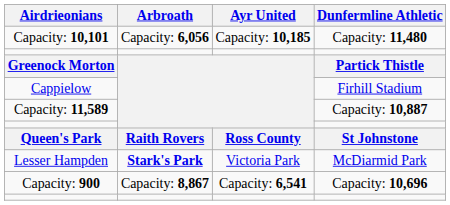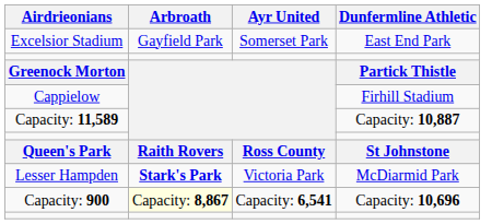 <table class="wikitable" style="text-align:center">
 <tr>
 <th><a href='#'>Airdrieonians</a></th>
 <th><a href='#'>Arbroath</a></th>
 <th><a href='#'>Ayr United</a></th>
 <th><a href='#'>Dunfermline Athletic</a></th>
 </tr>
 <tr>
-<td>Capacity: <strong>10,101</strong></td>
-<td>Capacity: <strong>6,056</strong></td>
-<td>Capacity: <strong>10,185</strong></td>
-<td>Capacity: <strong>11,480</strong></td>
+<td><a href='#'>Excelsior Stadium</a></td>
+<td><a href='#'>Gayfield Park</a></td>
+<td><a href='#'>Somerset Park</a></td>
+<td><a href='#'>East End Park</a></td>
 </tr>
 <tr>
 <td></td>
 <td></td>
 <td></td>
 <td></td>
 </tr>
 <tr>
 <th><a href='#'>Greenock Morton</a></th>
 <th colspan=2 rowspan=4><br></th>
 <th><a href='#'>Partick Thistle</a></th>
 </tr>
 <tr>
 <td><a href='#'>Cappielow</a></td>
 <td><a href='#'>Firhill Stadium</a></td>
 </tr>
 <tr>
 <td>Capacity: <strong>11,589</strong></td>
 <td>Capacity: <strong>10,887</strong></td>
 </tr>
 <tr>
 <td></td>
 <td></td>
 </tr>
 <tr>
 <th><a href='#'>Queen's Park</a></th>
 <th><a href='#'>Raith Rovers</a></th>
 <th><a href='#'>Ross County</a></th>
 <th><a href='#'>St Johnstone</a></th>
 </tr>
 <tr>
 <td><a href='#'>Lesser Hampden</a></td>
 <td><strong><a href='#'>Stark's Park</a></strong></td>
 <td><a href='#'>Victoria Park</a></td>
 <td><a href='#'>McDiarmid Park</a></td>
 </tr>
 <tr>
 <td>Capacity: <strong>900</strong></td>
-<td>Capacity: <strong>8,867</strong></td>
+<td style="background: lightyellow;">Capacity: <strong>8,867</strong></td>
 <td>Capacity: <strong>6,541</strong></td>
 <td>Capacity: <strong>10,696</strong></td>
 </tr>
 <tr>
 <td></td>
 <td></td>
 <td></td>
 <td></td>
 </tr>
 </table>
